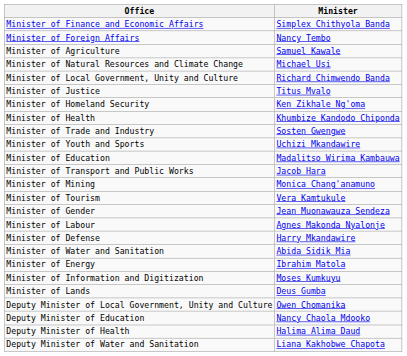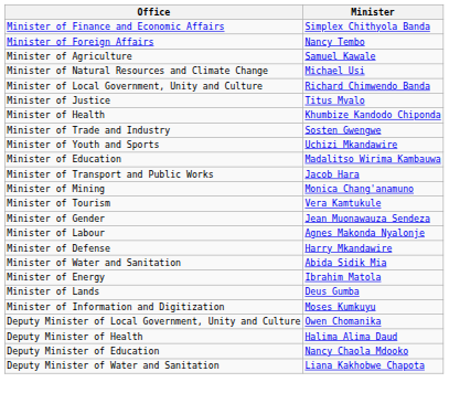 <table class="wikitable sortable">
 <tr>
 <th>Office</th>
 <th>Minister</th>
 </tr>
 <tr>
 <td><a href='#'>Minister of Finance and Economic Affairs</a></td>
 <td><a href='#'>Simplex Chithyola Banda </a></td>
 </tr>
 <tr>
 <td><a href='#'>Minister of Foreign Affairs</a></td>
 <td><a href='#'>Nancy Tembo</a></td>
 </tr>
 <tr>
 <td>Minister of Agriculture</td>
 <td><a href='#'>Samuel Kawale</a></td>
 </tr>
 <tr>
 <td>Minister of Natural Resources and Climate Change</td>
 <td><a href='#'>Michael Usi</a></td>
 </tr>
 <tr>
 <td>Minister of Local Government, Unity and Culture</td>
 <td><a href='#'>Richard Chimwendo Banda</a></td>
 </tr>
 <tr>
 <td>Minister of Justice</td>
 <td><a href='#'>Titus Mvalo</a></td>
-</tr>
-<tr>
-<td>Minister of Homeland Security</td>
-<td><a href='#'>Ken Zikhale Ng'oma</a></td>
 </tr>
 <tr>
 <td>Minister of Health</td>
 <td><a href='#'>Khumbize Kandodo Chiponda</a></td>
 </tr>
 <tr>
 <td>Minister of Trade and Industry</td>
 <td><a href='#'>Sosten Gwengwe</a></td>
 </tr>
 <tr>
 <td>Minister of Youth and Sports</td>
 <td><a href='#'>Uchizi Mkandawire</a></td>
 </tr>
 <tr>
 <td>Minister of Education</td>
 <td><a href='#'>Madalitso Wirima Kambauwa</a></td>
 </tr>
 <tr>
 <td>Minister of Transport and Public Works</td>
 <td><a href='#'>Jacob Hara</a></td>
 </tr>
 <tr>
 <td>Minister of Mining</td>
 <td><a href='#'>Monica Chang'anamuno</a></td>
 </tr>
 <tr>
 <td>Minister of Tourism</td>
 <td><a href='#'>Vera Kamtukule</a></td>
 </tr>
 <tr>
 <td>Minister of Gender</td>
 <td><a href='#'>Jean Muonawauza Sendeza</a></td>
 </tr>
 <tr>
 <td>Minister of Labour</td>
 <td><a href='#'>Agnes Makonda Nyalonje</a></td>
 </tr>
 <tr>
 <td>Minister of Defense</td>
 <td><a href='#'>Harry Mkandawire</a></td>
 </tr>
 <tr>
 <td>Minister of Water and Sanitation</td>
 <td><a href='#'>Abida Sidik Mia</a></td>
 </tr>
 <tr>
 <td>Minister of Energy</td>
 <td><a href='#'>Ibrahim Matola</a></td>
 </tr>
 <tr>
+<td>Minister of Lands</td>
+<td><a href='#'>Deus Gumba</a></td>
+</tr>
+<tr>
 <td>Minister of Information and Digitization</td>
 <td><a href='#'>Moses Kumkuyu</a></td>
-</tr>
-<tr>
-<td>Minister of Lands</td>
-<td><a href='#'>Deus Gumba</a></td>
 </tr>
 <tr>
 <td>Deputy Minister of Local Government, Unity and Culture</td>
 <td><a href='#'>Owen Chomanika</a></td>
 </tr>
 <tr>
+<td>Deputy Minister of Health</td>
+<td><a href='#'>Halima Alima Daud</a></td>
+</tr>
+<tr>
 <td>Deputy Minister of Education</td>
 <td><a href='#'>Nancy Chaola Mdooko</a></td>
-</tr>
-<tr>
-<td>Deputy Minister of Health</td>
-<td><a href='#'>Halima Alima Daud</a></td>
 </tr>
 <tr>
 <td>Deputy Minister of Water and Sanitation</td>
 <td><a href='#'>Liana Kakhobwe Chapota</a></td>
 </tr>
 </table>
